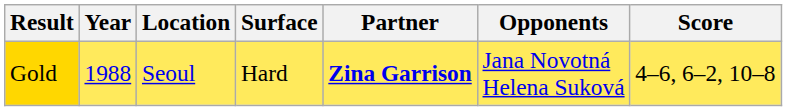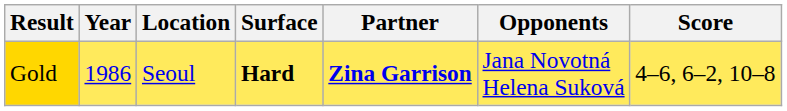 <table class="wikitable">
 <tr>
 <th>Result</th>
 <th>Year</th>
 <th>Location</th>
 <th>Surface</th>
 <th>Partner</th>
 <th>Opponents</th>
 <th>Score</th>
 </tr>
 <tr bgcolor=FFEA5C>
 <td bgcolor="gold">Gold</td>
-<td><a href='#'>1988</a></td>
+<td><a href='#'>1986</a></td>
 <td><a href='#'>Seoul</a></td>
-<td>Hard</td>
+<td><strong>Hard</strong></td>
 <td><strong> <a href='#'>Zina Garrison</a></strong></td>
 <td> <a href='#'>Jana Novotná</a><br> <a href='#'>Helena Suková</a></td>
 <td>4–6, 6–2, 10–8</td>
 </tr>
 </table>
